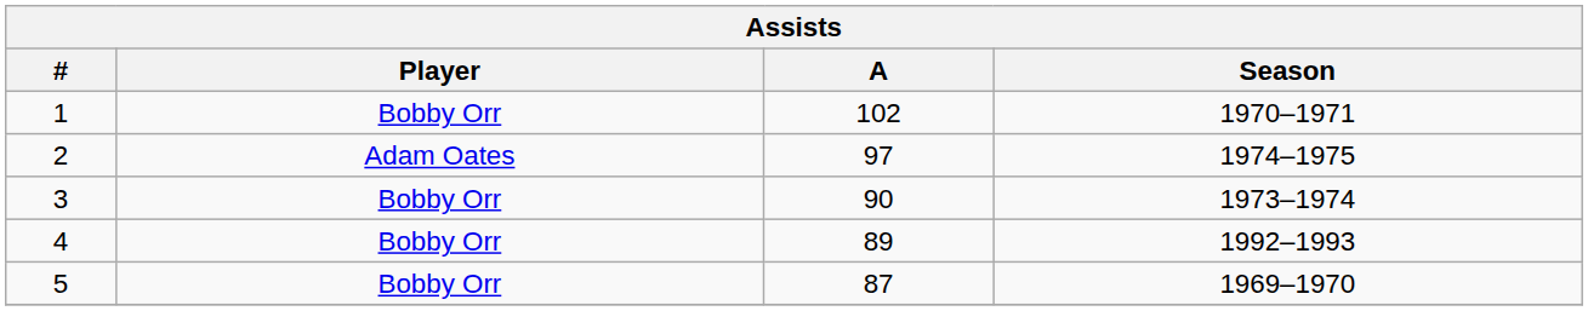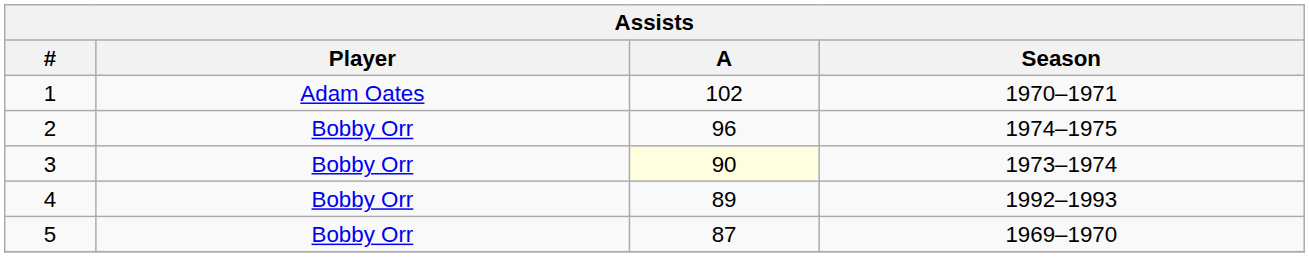 <table class="wikitable" style="text-align: center; font-size: 95%" width="70%">
 <tr>
 <th colspan="4">Assists</th>
 </tr>
 <tr>
 <th>#</th>
 <th>Player</th>
 <th>A</th>
 <th>Season</th>
 </tr>
 <tr>
 <td>1</td>
-<td><a href='#'>Bobby Orr</a></td>
+<td><a href='#'>Adam Oates</a></td>
 <td>102</td>
 <td>1970–1971</td>
 </tr>
 <tr>
 <td>2</td>
-<td><a href='#'>Adam Oates</a></td>
-<td>97</td>
+<td><a href='#'>Bobby Orr</a></td>
+<td>96</td>
 <td>1974–1975</td>
 </tr>
 <tr>
 <td>3</td>
 <td><a href='#'>Bobby Orr</a></td>
-<td>90</td>
+<td style="background: lightyellow;">90</td>
 <td>1973–1974</td>
 </tr>
 <tr>
 <td>4</td>
 <td><a href='#'>Bobby Orr</a></td>
 <td>89</td>
 <td>1992–1993</td>
 </tr>
 <tr>
 <td>5</td>
 <td><a href='#'>Bobby Orr</a></td>
 <td>87</td>
 <td>1969–1970</td>
 </tr>
 <tr>
 </tr>
 </table>
